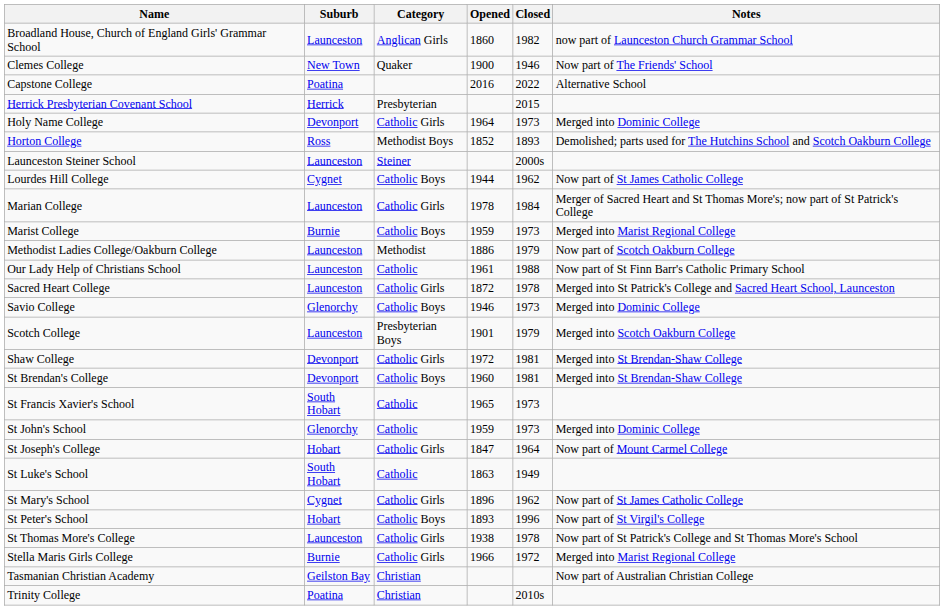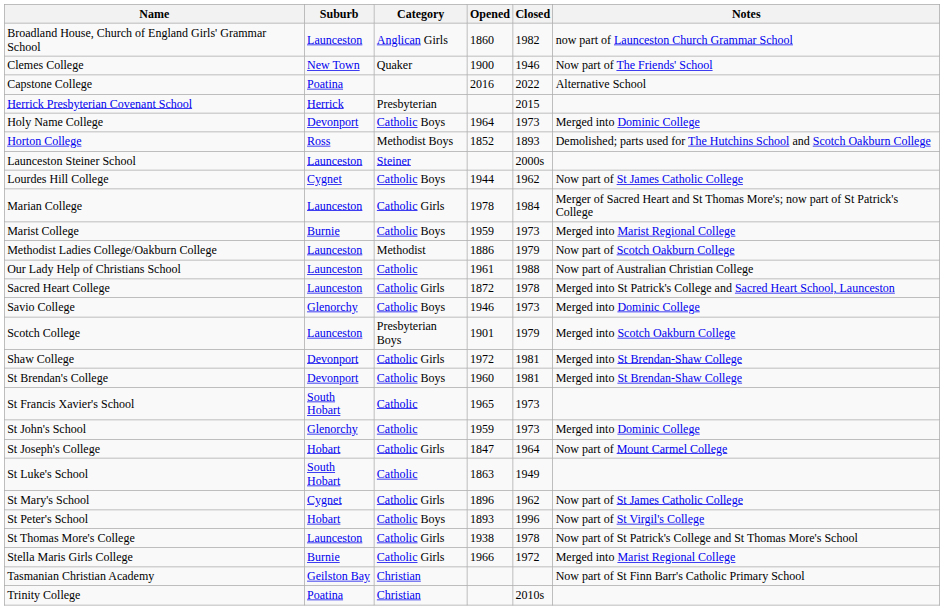 <table class="wikitable sortable">
 <tr>
 <th>Name</th>
 <th>Suburb</th>
 <th>Category</th>
 <th>Opened</th>
 <th>Closed</th>
 <th>Notes</th>
 </tr>
 <tr>
 <td>Broadland House, Church of England Girls' Grammar School</td>
 <td><a href='#'>Launceston</a></td>
 <td><a href='#'>Anglican</a> Girls</td>
 <td>1860</td>
 <td>1982</td>
 <td>now part of <a href='#'>Launceston Church Grammar School</a></td>
 </tr>
 <tr>
 <td>Clemes College</td>
 <td><a href='#'>New Town</a></td>
 <td>Quaker</td>
 <td>1900</td>
 <td>1946</td>
 <td>Now part of <a href='#'>The Friends' School</a></td>
 </tr>
 <tr>
 <td>Capstone College</td>
 <td><a href='#'>Poatina</a></td>
 <td></td>
 <td>2016</td>
 <td>2022</td>
 <td>Alternative School</td>
 </tr>
 <tr>
 <td><a href='#'>Herrick Presbyterian Covenant School</a></td>
 <td><a href='#'>Herrick</a></td>
 <td>Presbyterian</td>
 <td></td>
 <td>2015</td>
 <td></td>
 </tr>
 <tr>
 <td>Holy Name College</td>
 <td><a href='#'>Devonport</a></td>
-<td><a href='#'>Catholic</a> Girls</td>
+<td><a href='#'>Catholic</a> Boys</td>
 <td>1964</td>
 <td>1973</td>
 <td>Merged into <a href='#'>Dominic College</a></td>
 </tr>
 <tr>
 <td><a href='#'>Horton College</a></td>
 <td><a href='#'>Ross</a></td>
 <td>Methodist Boys</td>
 <td>1852</td>
 <td>1893</td>
 <td>Demolished; parts used for <a href='#'>The Hutchins School</a> and <a href='#'>Scotch Oakburn College</a></td>
 </tr>
 <tr>
 <td>Launceston Steiner School</td>
 <td><a href='#'>Launceston</a></td>
 <td><a href='#'>Steiner</a></td>
 <td></td>
 <td>2000s</td>
 <td></td>
 </tr>
 <tr>
 <td>Lourdes Hill College</td>
 <td><a href='#'>Cygnet</a></td>
 <td><a href='#'>Catholic</a> Boys</td>
 <td>1944</td>
 <td>1962</td>
 <td>Now part of <a href='#'>St James Catholic College</a></td>
 </tr>
 <tr>
 <td>Marian College</td>
 <td><a href='#'>Launceston</a></td>
 <td><a href='#'>Catholic</a> Girls</td>
 <td>1978</td>
 <td>1984</td>
 <td>Merger of Sacred Heart and St Thomas More's; now part of St Patrick's College</td>
 </tr>
 <tr>
 <td>Marist College</td>
 <td><a href='#'>Burnie</a></td>
 <td><a href='#'>Catholic</a> Boys</td>
 <td>1959</td>
 <td>1973</td>
 <td>Merged into <a href='#'>Marist Regional College</a></td>
 </tr>
 <tr>
 <td>Methodist Ladies College/Oakburn College</td>
 <td><a href='#'>Launceston</a></td>
 <td>Methodist</td>
 <td>1886</td>
 <td>1979</td>
 <td>Now part of <a href='#'>Scotch Oakburn College</a></td>
 </tr>
 <tr>
 <td>Our Lady Help of Christians School</td>
 <td><a href='#'>Launceston</a></td>
 <td><a href='#'>Catholic</a></td>
 <td>1961</td>
 <td>1988</td>
-<td>Now part of St Finn Barr's Catholic Primary School</td>
+<td>Now part of Australian Christian College</td>
 </tr>
 <tr>
 <td>Sacred Heart College</td>
 <td><a href='#'>Launceston</a></td>
 <td><a href='#'>Catholic</a> Girls</td>
 <td>1872</td>
 <td>1978</td>
 <td>Merged into St Patrick's College and <a href='#'>Sacred Heart School, Launceston</a></td>
 </tr>
 <tr>
 <td>Savio College</td>
 <td><a href='#'>Glenorchy</a></td>
 <td><a href='#'>Catholic</a> Boys</td>
 <td>1946</td>
 <td>1973</td>
 <td>Merged into <a href='#'>Dominic College</a></td>
 </tr>
 <tr>
 <td>Scotch College</td>
 <td><a href='#'>Launceston</a></td>
 <td>Presbyterian Boys</td>
 <td>1901</td>
 <td>1979</td>
 <td>Merged into <a href='#'>Scotch Oakburn College</a></td>
 </tr>
 <tr>
 <td>Shaw College</td>
 <td><a href='#'>Devonport</a></td>
 <td><a href='#'>Catholic</a> Girls</td>
 <td>1972</td>
 <td>1981</td>
 <td>Merged into <a href='#'>St Brendan-Shaw College</a></td>
 </tr>
 <tr>
 <td>St Brendan's College</td>
 <td><a href='#'>Devonport</a></td>
 <td><a href='#'>Catholic</a> Boys</td>
 <td>1960</td>
 <td>1981</td>
 <td>Merged into <a href='#'>St Brendan-Shaw College</a></td>
 </tr>
 <tr>
 <td>St Francis Xavier's School</td>
 <td><a href='#'>South Hobart</a></td>
 <td><a href='#'>Catholic</a></td>
 <td>1965</td>
 <td>1973</td>
 <td></td>
 </tr>
 <tr>
 <td>St John's School</td>
 <td><a href='#'>Glenorchy</a></td>
 <td><a href='#'>Catholic</a></td>
 <td>1959</td>
 <td>1973</td>
 <td>Merged into <a href='#'>Dominic College</a></td>
 </tr>
 <tr>
 <td>St Joseph's College</td>
 <td><a href='#'>Hobart</a></td>
 <td><a href='#'>Catholic</a> Girls</td>
 <td>1847</td>
 <td>1964</td>
 <td>Now part of <a href='#'>Mount Carmel College</a></td>
 </tr>
 <tr>
 <td>St Luke's School</td>
 <td><a href='#'>South Hobart</a></td>
 <td><a href='#'>Catholic</a></td>
 <td>1863</td>
 <td>1949</td>
 <td></td>
 </tr>
 <tr>
 <td>St Mary's School</td>
 <td><a href='#'>Cygnet</a></td>
 <td><a href='#'>Catholic</a> Girls</td>
 <td>1896</td>
 <td>1962</td>
 <td>Now part of <a href='#'>St James Catholic College</a></td>
 </tr>
 <tr>
 <td>St Peter's School</td>
 <td><a href='#'>Hobart</a></td>
 <td><a href='#'>Catholic</a> Boys</td>
 <td>1893</td>
 <td>1996</td>
 <td>Now part of <a href='#'>St Virgil's College</a></td>
 </tr>
 <tr>
 <td>St Thomas More's College</td>
 <td><a href='#'>Launceston</a></td>
 <td><a href='#'>Catholic</a> Girls</td>
 <td>1938</td>
 <td>1978</td>
 <td>Now part of St Patrick's College and St Thomas More's School</td>
 </tr>
 <tr>
 <td>Stella Maris Girls College</td>
 <td><a href='#'>Burnie</a></td>
 <td><a href='#'>Catholic</a> Girls</td>
 <td>1966</td>
 <td>1972</td>
 <td>Merged into <a href='#'>Marist Regional College</a></td>
 </tr>
 <tr>
 <td>Tasmanian Christian Academy</td>
 <td><a href='#'>Geilston Bay</a></td>
 <td><a href='#'>Christian</a></td>
 <td></td>
 <td></td>
-<td>Now part of Australian Christian College</td>
+<td>Now part of St Finn Barr's Catholic Primary School</td>
 </tr>
 <tr>
 <td>Trinity College</td>
 <td><a href='#'>Poatina</a></td>
 <td><a href='#'>Christian</a></td>
 <td></td>
 <td>2010s</td>
 <td></td>
 </tr>
 </table>
